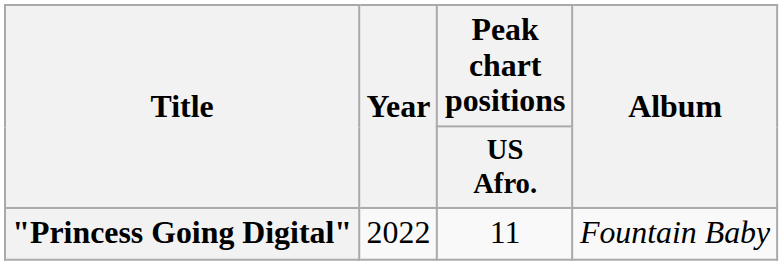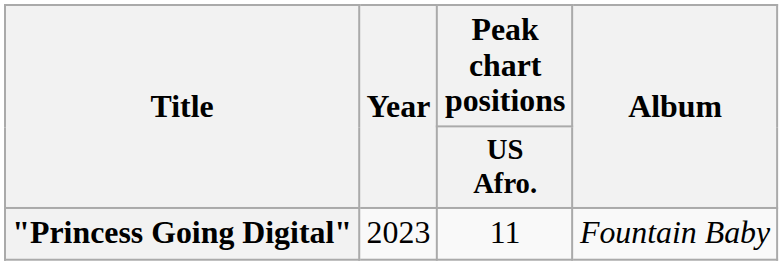 <table class="wikitable plainrowheaders" style="text-align:center">
 <tr>
 <th scope="col" rowspan="2">Title</th>
 <th scope="col" rowspan="2">Year</th>
 <th scope="col">Peak chart positions</th>
 <th scope="col" rowspan="2">Album</th>
 </tr>
 <tr>
 <th scope="col" style="width:2.5em;font-size:90%;">US<br>Afro.<br></th>
 </tr>
 <tr>
 <th scope="row">"Princess Going Digital"</th>
-<td>2022</td>
+<td>2023</td>
 <td>11</td>
 <td><em>Fountain Baby</em></td>
 </tr>
 </table>
